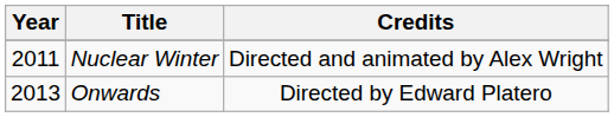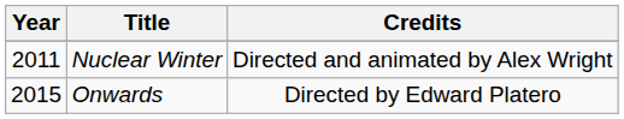 <table class=wikitable style=text-align:center;>
 <tr>
 <th rowspan=1>Year</th>
 <th rowspan=1>Title</th>
 <th rowspan=1>Credits</th>
 </tr>
 <tr style=font-size:smaller;>
 </tr>
 <tr>
 <td>2011</td>
 <td align=left><em>Nuclear Winter</em></td>
 <td>Directed and animated by Alex Wright</td>
 </tr>
 <tr>
-<td>2013</td>
+<td>2015</td>
 <td align=left><em>Onwards</em></td>
 <td>Directed by Edward Platero</td>
 </tr>
 </table>
